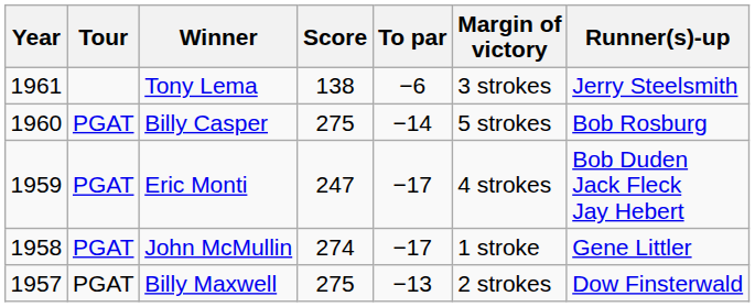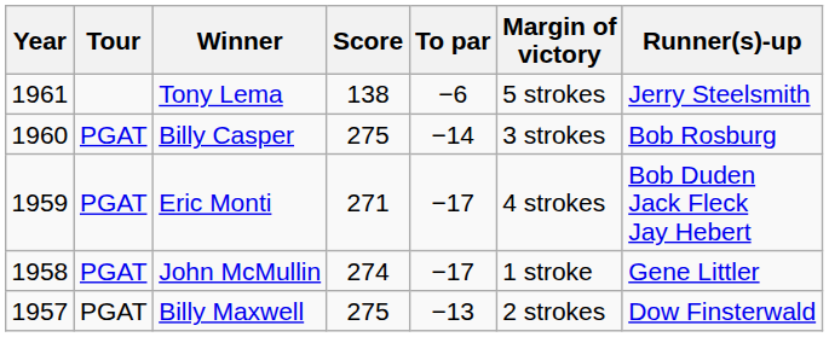 <table class=wikitable style="font-size:95%">
 <tr>
 <th>Year</th>
 <th>Tour</th>
 <th>Winner</th>
 <th>Score</th>
 <th>To par</th>
 <th>Margin of<br>victory</th>
 <th>Runner(s)-up</th>
 </tr>
 <tr>
 <td>1961</td>
 <td></td>
 <td> <a href='#'>Tony Lema</a></td>
 <td align=center>138</td>
 <td align=center>−6</td>
-<td>3 strokes</td>
+<td>5 strokes</td>
 <td> <a href='#'>Jerry Steelsmith</a></td>
 </tr>
 <tr>
 <td>1960</td>
 <td><a href='#'>PGAT</a></td>
 <td> <a href='#'>Billy Casper</a></td>
 <td align=center>275</td>
 <td align=center>−14</td>
-<td>5 strokes</td>
+<td>3 strokes</td>
 <td> <a href='#'>Bob Rosburg</a></td>
 </tr>
 <tr>
 <td>1959</td>
 <td><a href='#'>PGAT</a></td>
 <td> <a href='#'>Eric Monti</a></td>
-<td align=center>247</td>
+<td align=center>271</td>
 <td align=center>−17</td>
 <td>4 strokes</td>
 <td> <a href='#'>Bob Duden</a><br> <a href='#'>Jack Fleck</a><br> <a href='#'>Jay Hebert</a></td>
 </tr>
 <tr>
 <td>1958</td>
 <td><a href='#'>PGAT</a></td>
 <td> <a href='#'>John McMullin</a></td>
 <td align=center>274</td>
 <td align=center>−17</td>
 <td>1 stroke</td>
 <td> <a href='#'>Gene Littler</a></td>
 </tr>
 <tr>
 <td>1957</td>
 <td>PGAT</td>
 <td> <a href='#'>Billy Maxwell</a></td>
 <td align=center>275</td>
 <td align=center>−13</td>
 <td>2 strokes</td>
 <td> <a href='#'>Dow Finsterwald</a></td>
 </tr>
 </table>
